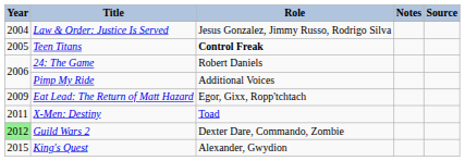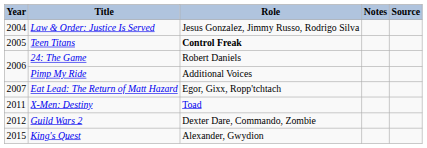 <table class="wikitable sortable plainrowheaders" style="width=95%;  font-size: 100%;">
 <tr>
 <th style="background:#b0c4de;">Year</th>
 <th style="background:#b0c4de;">Title</th>
 <th style="background:#b0c4de;">Role</th>
 <th style="background:#b0c4de;" class="unsortable">Notes</th>
 <th style="background:#b0c4de;" class="unsortable">Source</th>
 </tr>
 <tr>
 <td>2004</td>
 <td><em><a href='#'>Law & Order: Justice Is Served</a></em></td>
 <td>Jesus Gonzalez, Jimmy Russo, Rodrigo Silva</td>
 <td></td>
 <td></td>
 </tr>
 <tr>
 <td>2005</td>
 <td><em><a href='#'>Teen Titans</a></em></td>
 <td><strong>Control Freak</strong></td>
 <td></td>
 <td></td>
 </tr>
 <tr>
 <td rowspan=2>2006</td>
 <td><em><a href='#'>24: The Game</a></em></td>
 <td>Robert Daniels</td>
 <td></td>
 <td></td>
 </tr>
 <tr>
 <td><em><a href='#'>Pimp My Ride</a></em></td>
 <td>Additional Voices</td>
 <td></td>
 <td></td>
 </tr>
 <tr>
-<td>2009</td>
+<td>2007</td>
 <td><em><a href='#'>Eat Lead: The Return of Matt Hazard</a></em></td>
 <td>Egor, Gixx, Ropp'tchtach</td>
 <td></td>
 <td></td>
 </tr>
 <tr>
 <td>2011</td>
 <td><em><a href='#'>X-Men: Destiny</a></em></td>
 <td><a href='#'>Toad</a></td>
 <td></td>
 <td></td>
 </tr>
 <tr>
-<td style="background: lightgreen;">2012</td>
+<td>2012</td>
 <td><em><a href='#'>Guild Wars 2</a></em></td>
 <td>Dexter Dare, Commando, Zombie</td>
 <td></td>
 <td></td>
 </tr>
 <tr>
 <td>2015</td>
 <td><em><a href='#'>King's Quest</a></em></td>
 <td>Alexander, Gwydion</td>
 <td></td>
 <td></td>
 </tr>
 </table>
